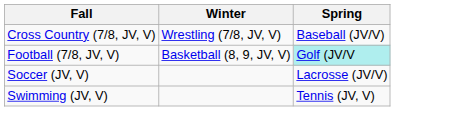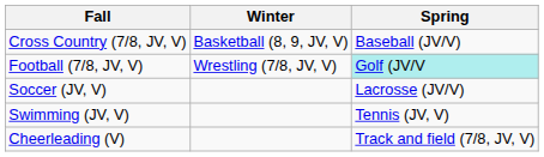 <table class="wikitable">
 <tr>
 <th><strong>Fall</strong></th>
 <th><strong>Winter</strong></th>
 <th><strong>Spring</strong></th>
 </tr>
 <tr>
 <td><a href='#'>Cross Country</a> (7/8, JV, V)</td>
-<td><a href='#'>Wrestling</a> (7/8, JV, V)</td>
+<td><a href='#'>Basketball</a> (8, 9, JV, V)</td>
 <td><a href='#'>Baseball</a> (JV/V)</td>
 </tr>
 <tr>
 <td><a href='#'>Football</a> (7/8, JV, V)</td>
-<td><a href='#'>Basketball</a> (8, 9, JV, V)</td>
+<td><a href='#'>Wrestling</a> (7/8, JV, V)</td>
 <td style="background: paleturquoise;"><a href='#'>Golf</a> (JV/V</td>
 </tr>
 <tr>
 <td><a href='#'>Soccer</a> (JV, V)</td>
 <td></td>
 <td><a href='#'>Lacrosse</a> (JV/V)</td>
 </tr>
 <tr>
 <td><a href='#'>Swimming</a> (JV, V)</td>
 <td></td>
 <td><a href='#'>Tennis</a> (JV, V)</td>
 </tr>
+<tr>
+<td><a href='#'>Cheerleading</a> (V)</td>
+<td></td>
+<td><a href='#'>Track and field</a> (7/8, JV, V)</td>
+</tr>
 </table>
